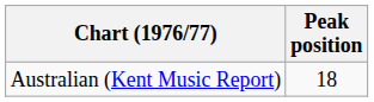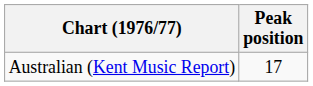 <table class="wikitable">
 <tr>
 <th>Chart (1976/77)</th>
 <th>Peak<br>position</th>
 </tr>
 <tr>
 <td>Australian (<a href='#'>Kent Music Report</a>)</td>
-<td align="center">18</td>
+<td align="center">17</td>
 </tr>
 </table>
